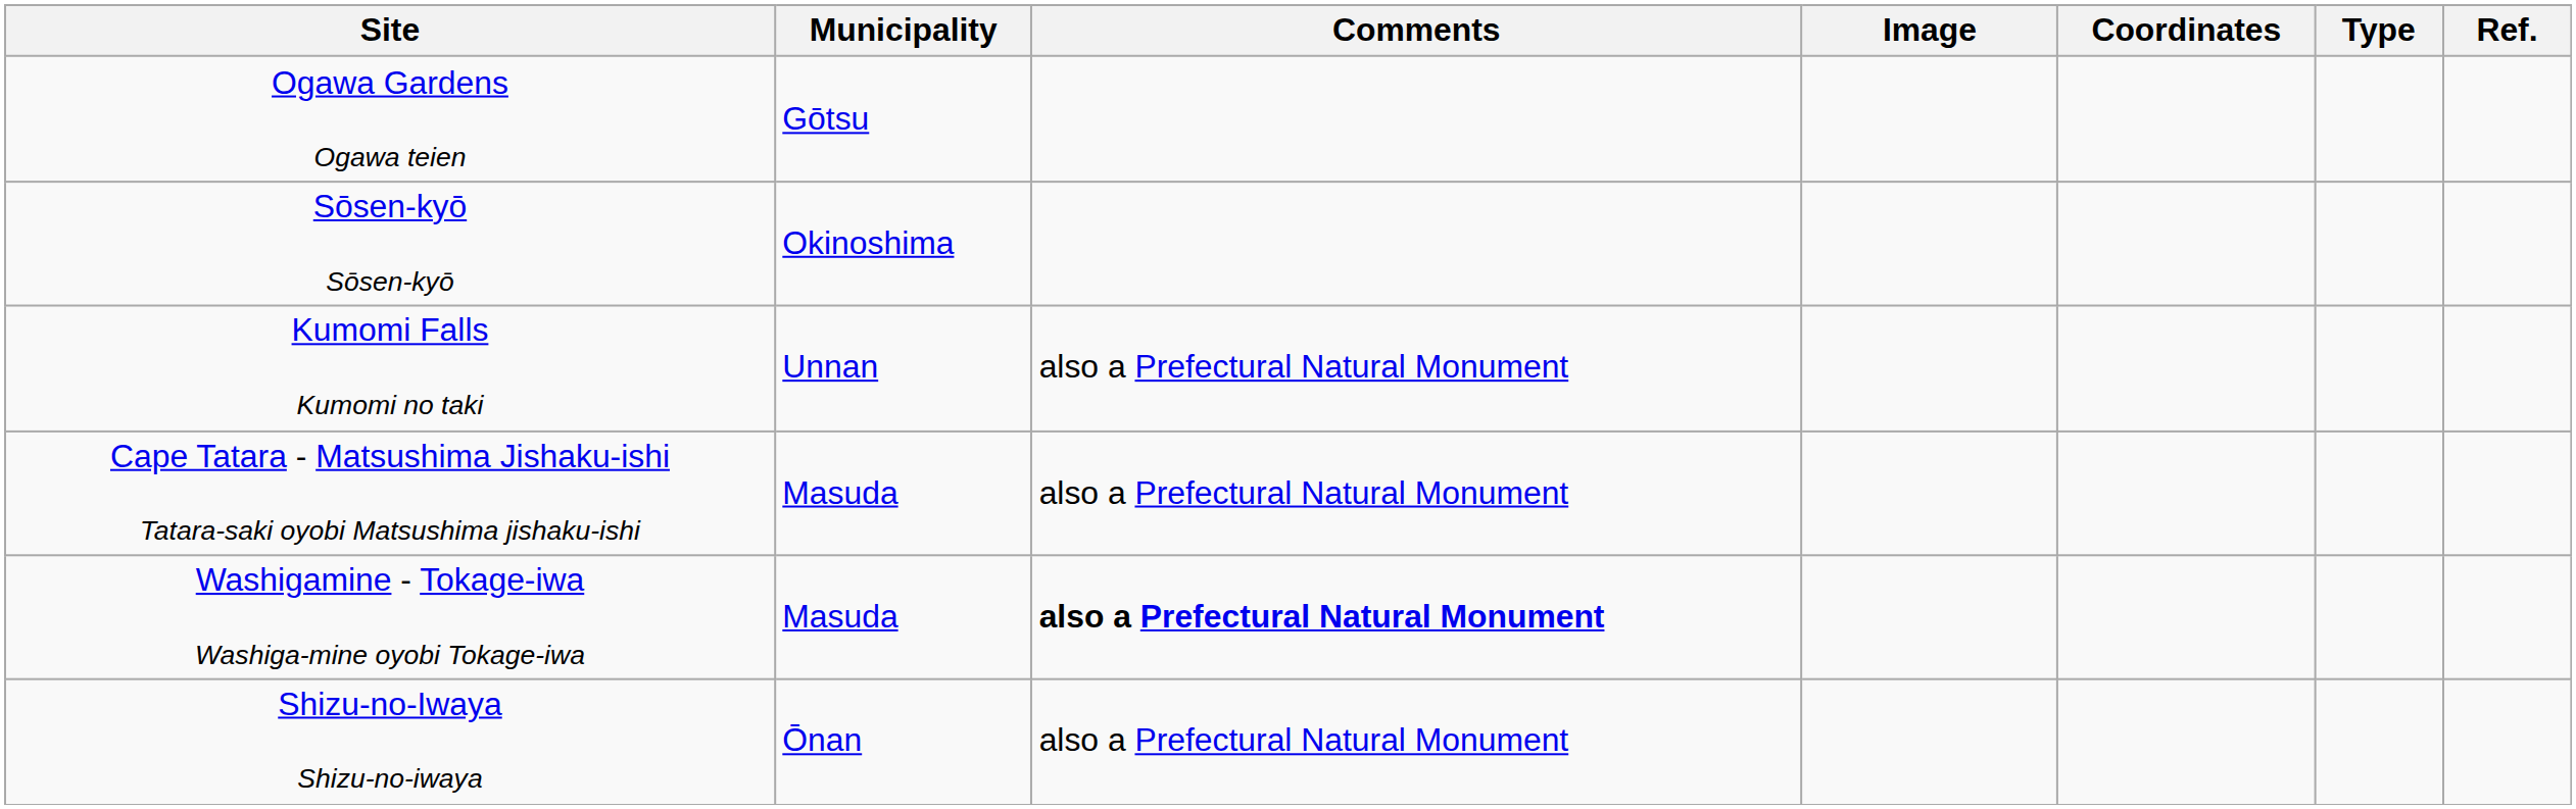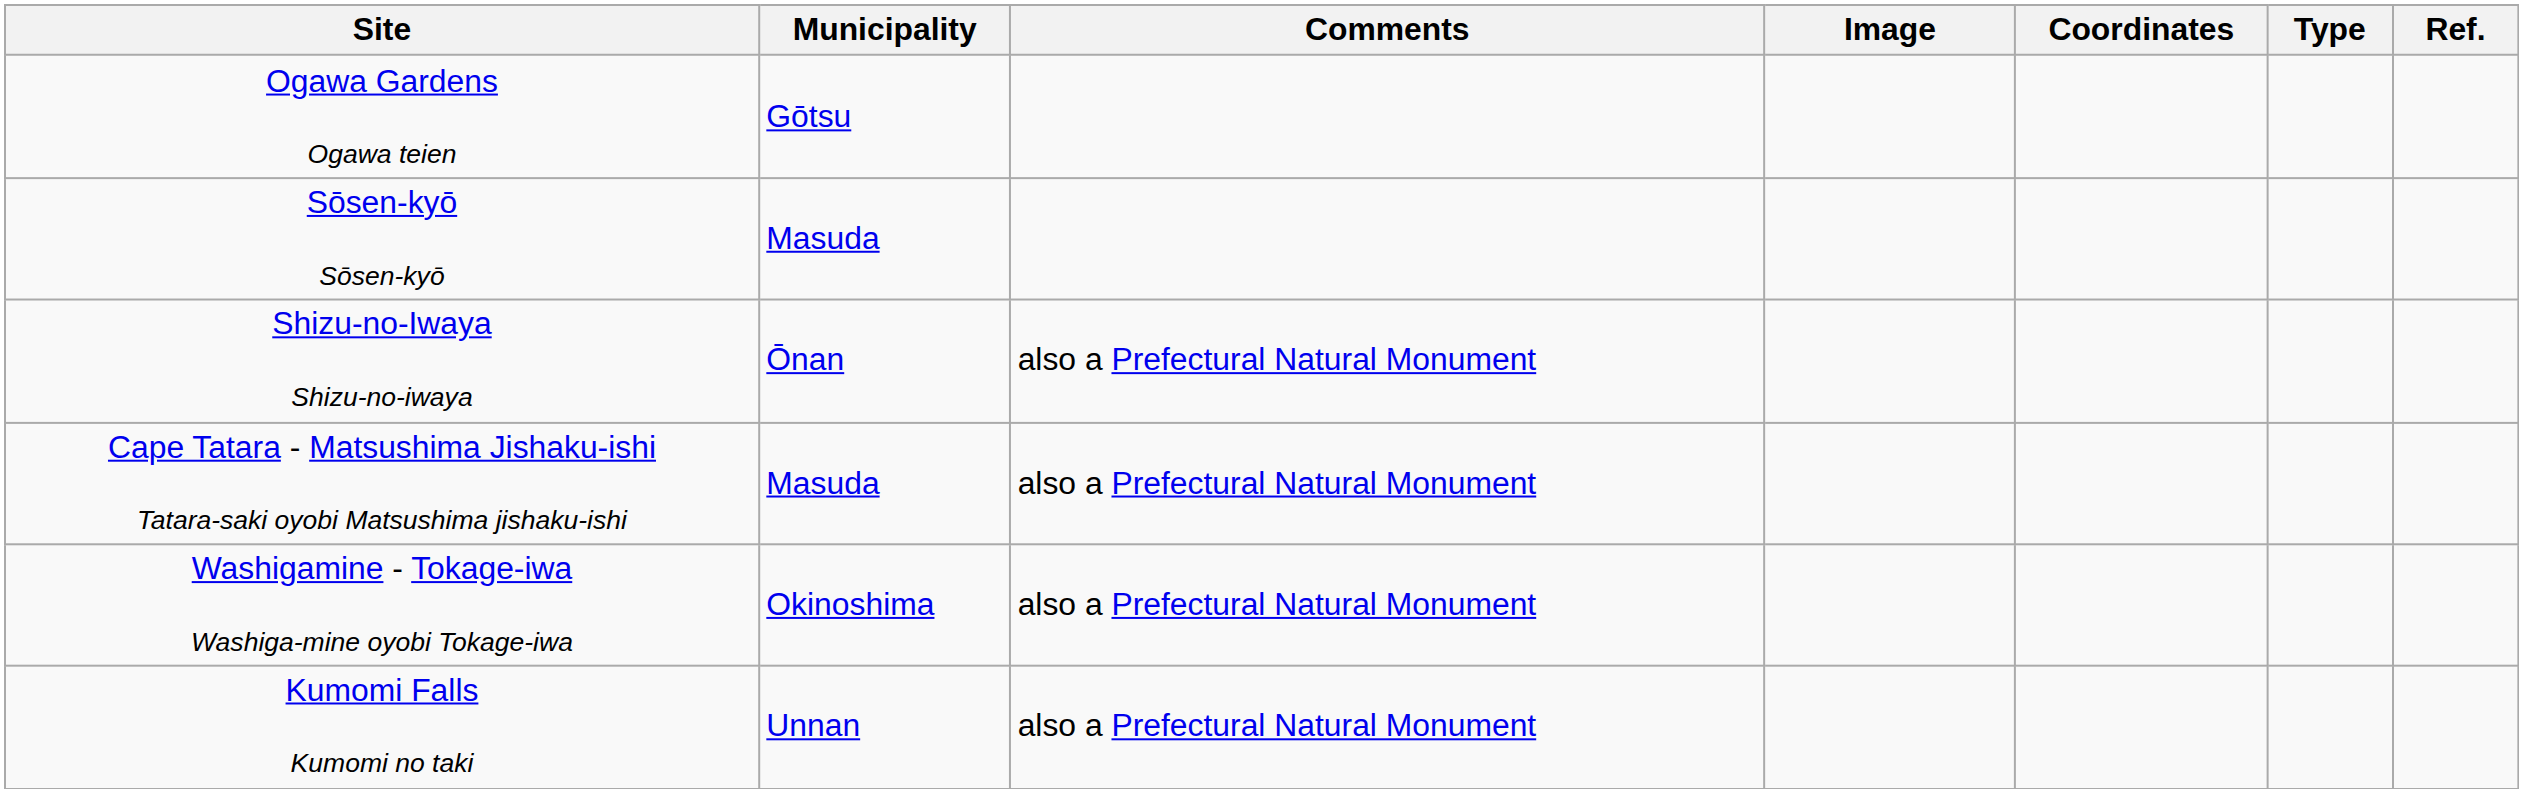 <table class="wikitable sortable"  style="width:100%;">
 <tr>
 <th width="30%" align="left">Site</th>
 <th width="10%" align="left">Municipality</th>
 <th width="30%" align="left" class="unsortable">Comments</th>
 <th width="10%" align="left"  class="unsortable">Image</th>
 <th width="10%" align="left" class="unsortable">Coordinates</th>
 <th width="5%" align="left">Type</th>
 <th width="5%" align="left"  class="unsortable">Ref.</th>
 </tr>
 <tr>
 <td align="center"><a href='#'>Ogawa Gardens</a><br><br><small><em>Ogawa teien</em></small></td>
 <td><a href='#'>Gōtsu</a></td>
 <td></td>
 <td></td>
 <td></td>
 <td></td>
 <td></td>
 </tr>
 <tr>
 <td align="center"><a href='#'>Sōsen-kyō</a><br><br><small><em>Sōsen-kyō</em></small></td>
-<td><a href='#'>Okinoshima</a></td>
+<td><a href='#'>Masuda</a></td>
 <td></td>
 <td></td>
 <td></td>
 <td></td>
 <td></td>
 </tr>
 <tr>
-<td align="center"><a href='#'>Kumomi Falls</a><br><br><small><em>Kumomi no taki</em></small></td>
-<td><a href='#'>Unnan</a></td>
+<td align="center"><a href='#'>Shizu-no-Iwaya</a><br><br><small><em>Shizu-no-iwaya</em></small></td>
+<td><a href='#'>Ōnan</a></td>
 <td>also a <a href='#'>Prefectural Natural Monument</a></td>
 <td></td>
 <td></td>
 <td></td>
 <td></td>
 </tr>
 <tr>
 <td align="center"><a href='#'>Cape Tatara</a> - <a href='#'>Matsushima Jishaku-ishi</a><br><br><small><em>Tatara-saki oyobi Matsushima jishaku-ishi</em></small></td>
 <td><a href='#'>Masuda</a></td>
 <td>also a <a href='#'>Prefectural Natural Monument</a></td>
 <td></td>
 <td></td>
 <td></td>
 <td></td>
 </tr>
 <tr>
 <td align="center"><a href='#'>Washigamine</a> - <a href='#'>Tokage-iwa</a><br><br><small><em>Washiga-mine oyobi Tokage-iwa</em></small></td>
-<td><a href='#'>Masuda</a></td>
-<td><strong>also a <a href='#'>Prefectural Natural Monument</a></strong></td>
+<td><a href='#'>Okinoshima</a></td>
+<td>also a <a href='#'>Prefectural Natural Monument</a></td>
 <td></td>
 <td></td>
 <td></td>
 <td></td>
 </tr>
 <tr>
-<td align="center"><a href='#'>Shizu-no-Iwaya</a><br><br><small><em>Shizu-no-iwaya</em></small></td>
-<td><a href='#'>Ōnan</a></td>
+<td align="center"><a href='#'>Kumomi Falls</a><br><br><small><em>Kumomi no taki</em></small></td>
+<td><a href='#'>Unnan</a></td>
 <td>also a <a href='#'>Prefectural Natural Monument</a></td>
 <td></td>
 <td></td>
 <td></td>
 <td></td>
 </tr>
 <tr>
 </tr>
 </table>
